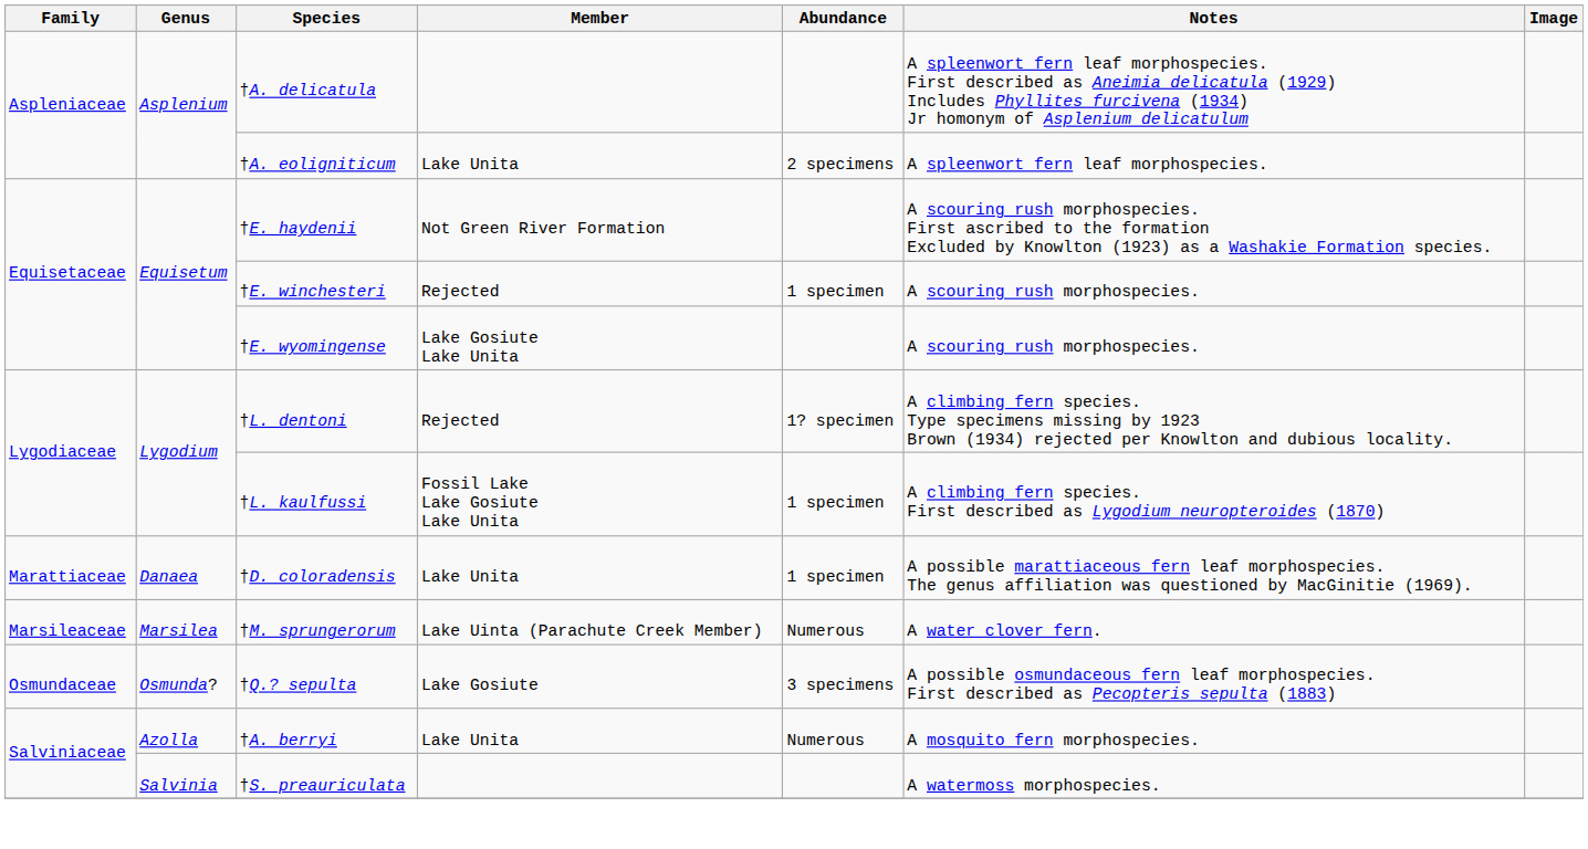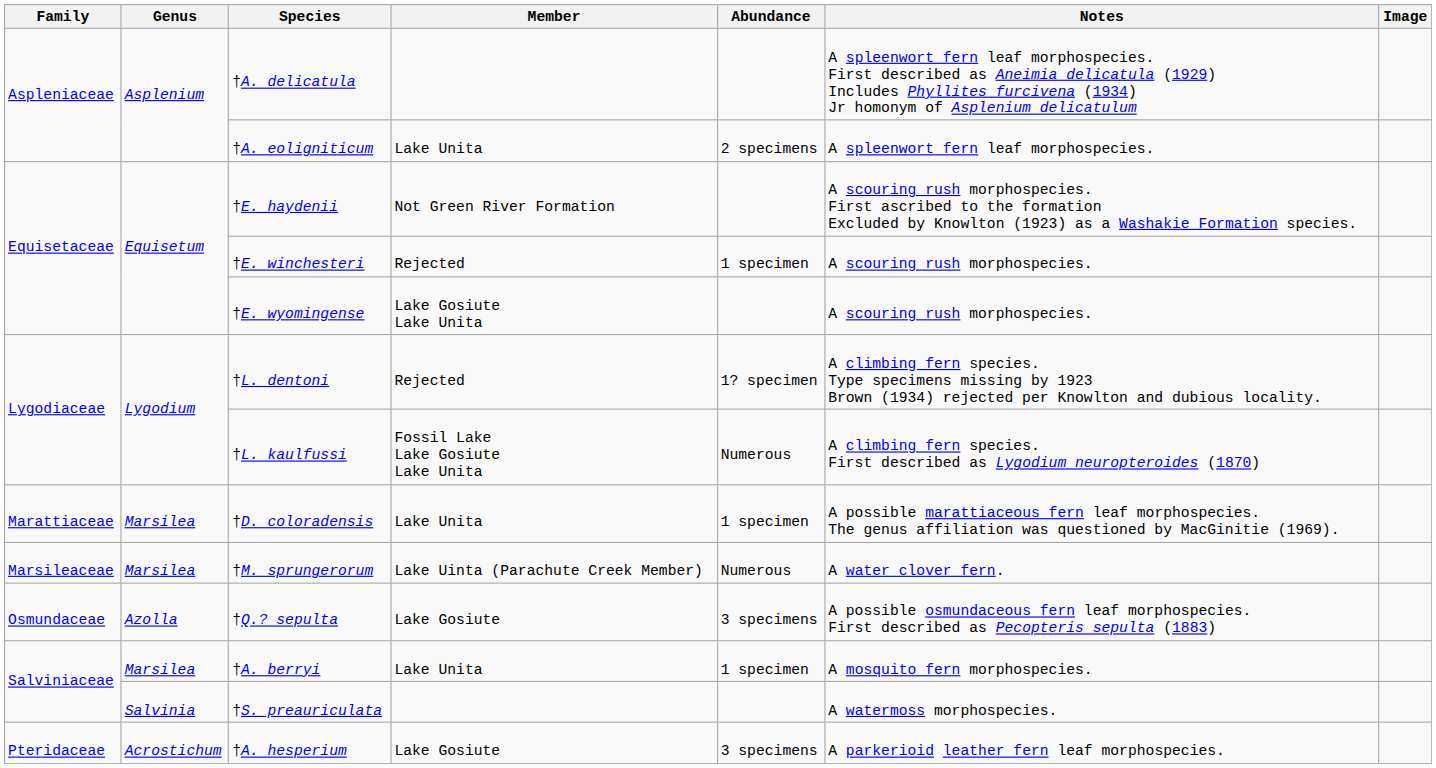 <table class="wikitable" style="margin:auto;width:100%;">
 <tr>
 <th>Family</th>
 <th>Genus</th>
 <th>Species</th>
 <th>Member</th>
 <th>Abundance</th>
 <th>Notes</th>
 <th>Image</th>
 </tr>
 <tr>
 <td rowspan=2><a href='#'>Aspleniaceae</a></td>
 <td rowspan=2><em><a href='#'>Asplenium</a></em></td>
 <td><br>†<em><a href='#'>A. delicatula</a></em> </td>
 <td></td>
 <td></td>
 <td><br>A <a href='#'>spleenwort fern</a> leaf morphospecies.<br>First described as <em><a href='#'>Aneimia delicatula</a></em> (<a href='#'>1929</a>)<br>Includes <em><a href='#'>Phyllites furcivena</a></em> (<a href='#'>1934</a>)<br>Jr homonym of <em><a href='#'>Asplenium delicatulum</a></em> </td>
 <td></td>
 </tr>
 <tr>
 <td><br>†<em><a href='#'>A. eoligniticum</a></em> </td>
 <td><br>Lake Unita</td>
 <td><br>2 specimens</td>
 <td><br>A <a href='#'>spleenwort fern</a> leaf morphospecies.</td>
 <td></td>
 </tr>
 <tr>
 <td rowspan=3><a href='#'>Equisetaceae</a></td>
 <td rowspan=3><em><a href='#'>Equisetum</a></em></td>
 <td><br>†<em><a href='#'>E. haydenii</a></em> </td>
 <td><br>Not Green River Formation</td>
 <td></td>
 <td><br>A <a href='#'>scouring rush</a> morphospecies.<br>First ascribed to the formation<br>Excluded by Knowlton (1923) as a <a href='#'>Washakie Formation</a> species.</td>
 <td></td>
 </tr>
 <tr>
 <td><br>†<em><a href='#'>E. winchesteri</a></em> </td>
 <td><br>Rejected</td>
 <td><br>1 specimen</td>
 <td><br>A <a href='#'>scouring rush</a> morphospecies.</td>
 <td></td>
 </tr>
 <tr>
 <td><br>†<em><a href='#'>E. wyomingense</a></em> </td>
 <td><br>Lake Gosiute<br>Lake Unita</td>
 <td></td>
 <td><br>A <a href='#'>scouring rush</a> morphospecies.</td>
 <td><br></td>
 </tr>
 <tr>
 <td rowspan=2><a href='#'>Lygodiaceae</a></td>
 <td rowspan=2><em><a href='#'>Lygodium</a></em></td>
 <td><br>†<em><a href='#'>L. dentoni</a></em> </td>
 <td><br>Rejected</td>
 <td><br>1? specimen</td>
 <td><br>A <a href='#'>climbing fern</a> species.<br>Type specimens missing by 1923<br>Brown (1934) rejected per Knowlton and dubious locality.</td>
 <td></td>
 </tr>
 <tr>
 <td><br>†<em><a href='#'>L. kaulfussi</a></em> </td>
 <td><br>Fossil Lake<br>Lake Gosiute<br>Lake Unita</td>
-<td><br>1 specimen</td>
+<td><br>Numerous</td>
 <td><br>A <a href='#'>climbing fern</a> species.<br>First described as <em><a href='#'>Lygodium neuropteroides</a></em> (<a href='#'>1870</a>)</td>
 <td><br></td>
 </tr>
 <tr>
 <td><br><a href='#'>Marattiaceae</a></td>
-<td><br><em><a href='#'>Danaea</a></em></td>
+<td><br><em><a href='#'>Marsilea</a></em></td>
 <td><br>†<em><a href='#'>D. coloradensis</a></em> </td>
 <td><br>Lake Unita</td>
 <td><br>1 specimen</td>
 <td><br>A possible <a href='#'>marattiaceous fern</a> leaf morphospecies.<br>The genus affiliation was questioned by MacGinitie (1969).</td>
 <td><br></td>
 </tr>
 <tr>
 <td><br><a href='#'>Marsileaceae</a></td>
 <td><br><em><a href='#'>Marsilea</a></em></td>
 <td><br>†<em><a href='#'>M. sprungerorum</a></em> </td>
 <td><br>Lake Uinta (Parachute Creek Member)</td>
 <td><br>Numerous</td>
 <td><br>A <a href='#'>water clover fern</a>.</td>
 <td></td>
 </tr>
 <tr>
 <td><br><a href='#'>Osmundaceae</a></td>
-<td><br><em><a href='#'>Osmunda</a></em>?</td>
+<td><br><em><a href='#'>Azolla</a></em></td>
 <td><br>†<em><a href='#'>Q.? sepulta</a></em> </td>
 <td><br>Lake Gosiute</td>
 <td><br>3 specimens</td>
 <td><br>A possible <a href='#'>osmundaceous fern</a> leaf morphospecies.<br>First described as <em><a href='#'>Pecopteris sepulta</a></em> (<a href='#'>1883</a>)</td>
 </tr>
 <tr>
 <td rowspan=2><a href='#'>Salviniaceae</a></td>
-<td><br><em><a href='#'>Azolla</a></em></td>
+<td><br><em><a href='#'>Marsilea</a></em></td>
 <td><br>†<em><a href='#'>A. berryi</a></em> </td>
 <td><br>Lake Unita</td>
-<td><br>Numerous</td>
+<td><br>1 specimen</td>
 <td><br>A <a href='#'>mosquito fern</a> morphospecies.</td>
 <td><br></td>
 </tr>
 <tr>
 <td><br><em><a href='#'>Salvinia</a></em></td>
 <td><br>†<em><a href='#'>S. preauriculata</a></em> </td>
 <td></td>
 <td></td>
 <td><br>A <a href='#'>watermoss</a> morphospecies.</td>
 <td><br></td>
 </tr>
 <tr>
+<td><br><a href='#'>Pteridaceae</a></td>
+<td><br><em><a href='#'>Acrostichum</a></em></td>
+<td><br>†<em><a href='#'>A. hesperium</a></em> </td>
+<td><br>Lake Gosiute</td>
+<td><br>3 specimens</td>
+<td><br>A <a href='#'>parkerioid</a> <a href='#'>leather fern</a> leaf morphospecies.</td>
+<td></td>
+</tr>
+<tr>
 </tr>
 </table>
